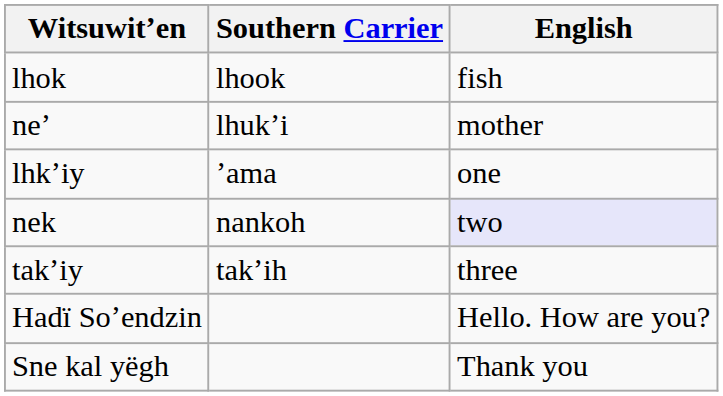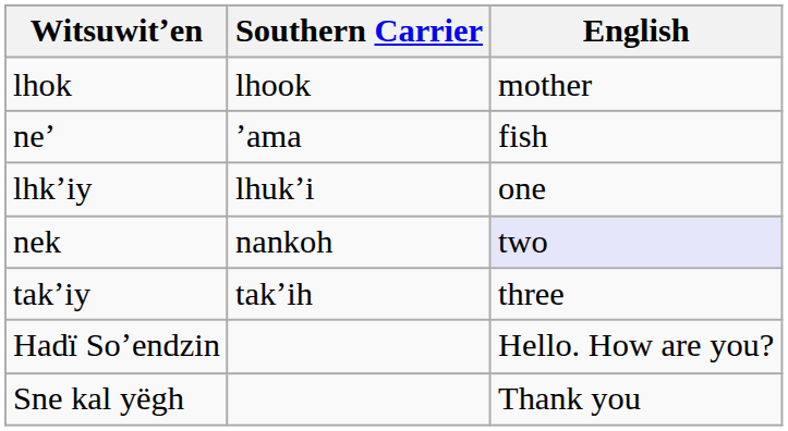 <table class="wikitable">
 <tr>
 <th>Witsuwitʼen</th>
 <th>Southern <a href='#'>Carrier</a></th>
 <th>English</th>
 </tr>
 <tr>
 <td>lhok</td>
 <td>lhook</td>
+<td>mother</td>
+</tr>
+<tr>
+<td>neʼ</td>
+<td>ʼama</td>
 <td>fish</td>
 </tr>
 <tr>
-<td>neʼ</td>
+<td>lhkʼiy</td>
 <td>lhukʼi</td>
-<td>mother</td>
-</tr>
-<tr>
-<td>lhkʼiy</td>
-<td>ʼama</td>
 <td>one</td>
 </tr>
 <tr>
 <td>nek</td>
 <td>nankoh</td>
 <td style="background: lavender;">two</td>
 </tr>
 <tr>
 <td>takʼiy</td>
 <td>takʼih</td>
 <td>three</td>
 </tr>
 <tr>
 <td>Hadï Soʼendzin</td>
 <td></td>
 <td>Hello.  How are you?</td>
 </tr>
 <tr>
 <td>Sne kal yëgh</td>
 <td></td>
 <td>Thank you</td>
 </tr>
 </table>
